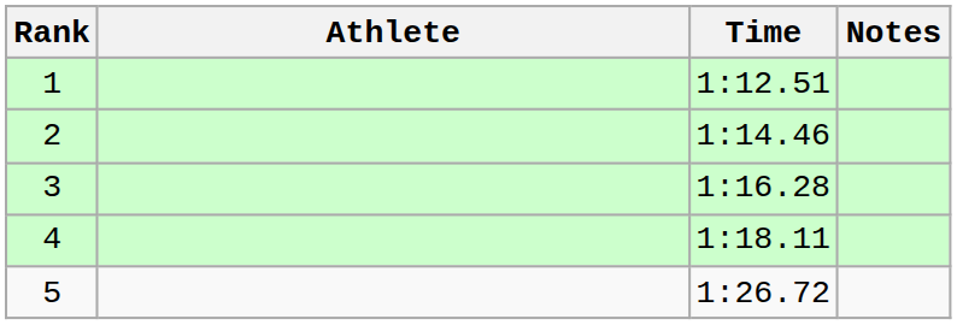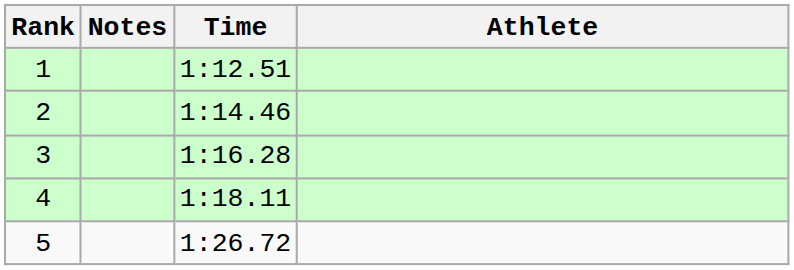 <table class="wikitable" style="text-align:center">
 <tr>
 <th>Rank</th>
+<th>Notes</th>
+<th>Time</th>
 <th Style="width:18em">Athlete</th>
-<th>Time</th>
-<th>Notes</th>
 </tr>
 <tr style="background:#cfc">
 <td>1</td>
+<td></td>
+<td>1:12.51</td>
 <td style="text-align:left"></td>
-<td>1:12.51</td>
-<td></td>
 </tr>
 <tr style="background:#cfc">
 <td>2</td>
+<td></td>
+<td>1:14.46</td>
 <td style="text-align:left"></td>
-<td>1:14.46</td>
-<td></td>
 </tr>
 <tr style="background:#cfc">
 <td>3</td>
+<td></td>
+<td>1:16.28</td>
 <td style="text-align:left"></td>
-<td>1:16.28</td>
-<td></td>
 </tr>
 <tr style="background:#cfc">
 <td>4</td>
+<td></td>
+<td>1:18.11</td>
 <td style="text-align:left"></td>
-<td>1:18.11</td>
-<td></td>
 </tr>
 <tr>
 <td>5</td>
+<td></td>
+<td>1:26.72</td>
 <td style="text-align:left"></td>
-<td>1:26.72</td>
-<td></td>
 </tr>
 </table>
